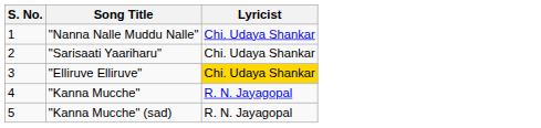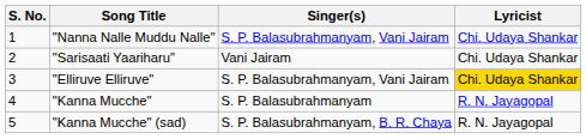 <table class="wikitable">
 <tr>
 <th>S. No.</th>
 <th>Song Title</th>
+<th>Singer(s)</th>
 <th>Lyricist</th>
 </tr>
 <tr>
 <td>1</td>
 <td>"Nanna Nalle Muddu Nalle"</td>
+<td><a href='#'>S. P. Balasubrahmanyam</a>, <a href='#'>Vani Jairam</a></td>
 <td><a href='#'>Chi. Udaya Shankar</a></td>
 </tr>
 <tr>
 <td>2</td>
 <td>"Sarisaati Yaariharu"</td>
+<td>Vani Jairam</td>
 <td>Chi. Udaya Shankar</td>
 </tr>
 <tr>
 <td>3</td>
 <td>"Elliruve Elliruve"</td>
+<td>S. P. Balasubrahmanyam, Vani Jairam</td>
 <td style="background: gold;">Chi. Udaya Shankar</td>
 </tr>
 <tr>
 <td>4</td>
 <td>"Kanna Mucche"</td>
+<td>S. P. Balasubrahmanyam</td>
 <td><a href='#'>R. N. Jayagopal</a></td>
 </tr>
 <tr>
 <td>5</td>
 <td>"Kanna Mucche" (sad)</td>
+<td>S. P. Balasubrahmanyam, <a href='#'>B. R. Chaya</a></td>
 <td>R. N. Jayagopal</td>
 </tr>
 </table>
